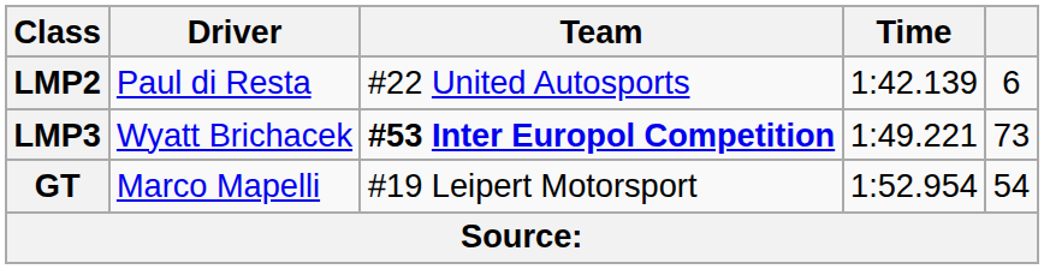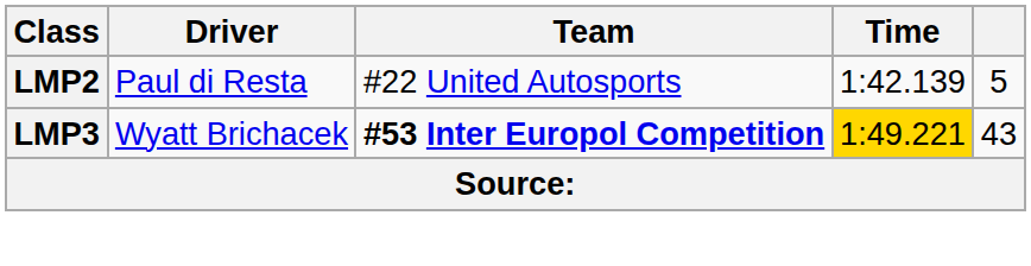 <table class="wikitable" style="font-size:85%;">
 <tr>
 <th>Class</th>
 <th>Driver</th>
 <th>Team</th>
 <th>Time</th>
 <th></th>
 </tr>
 <tr>
 <th>LMP2</th>
 <td> <a href='#'>Paul di Resta</a></td>
 <td> #22 <a href='#'>United Autosports</a></td>
 <td>1:42.139</td>
-<td align="center">6</td>
+<td align="center">5</td>
 </tr>
 <tr>
 <th>LMP3</th>
 <td> <a href='#'>Wyatt Brichacek</a></td>
 <td><strong> #53 <a href='#'>Inter Europol Competition</a></strong></td>
-<td>1:49.221</td>
-<td align="center">73</td>
-</tr>
-<tr>
-<th>GT</th>
-<td> <a href='#'>Marco Mapelli</a></td>
-<td> #19 Leipert Motorsport</td>
-<td>1:52.954</td>
-<td align="center">54</td>
+<td style="background: gold;">1:49.221</td>
+<td align="center">43</td>
 </tr>
 <tr>
 <th colspan="5">Source:</th>
 </tr>
 </table>
